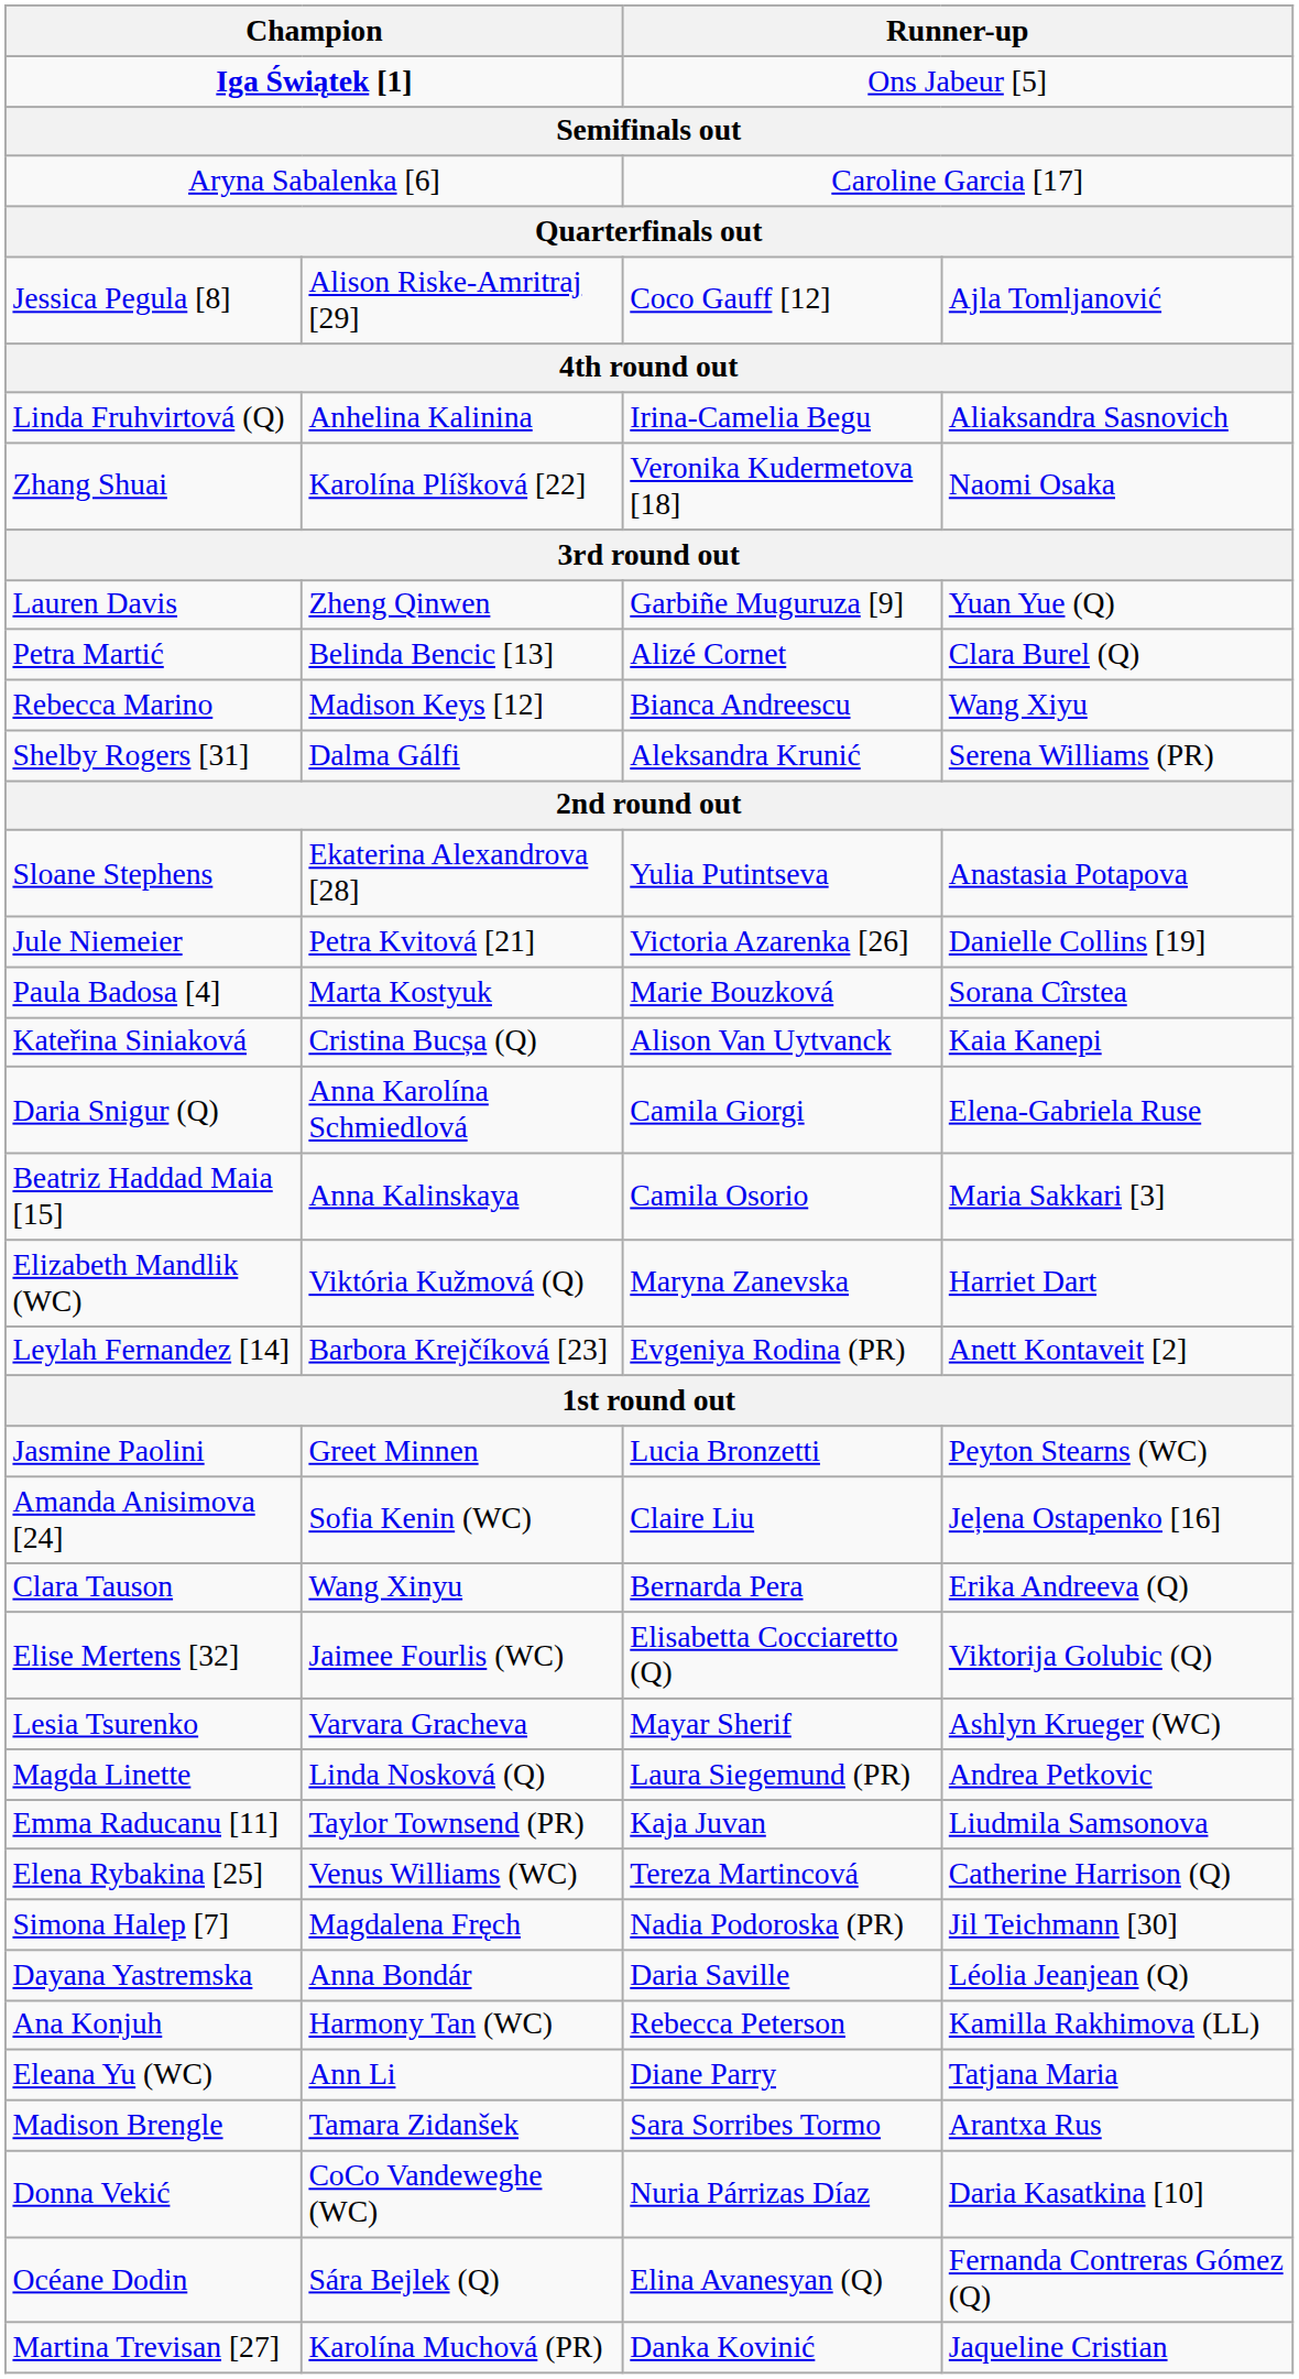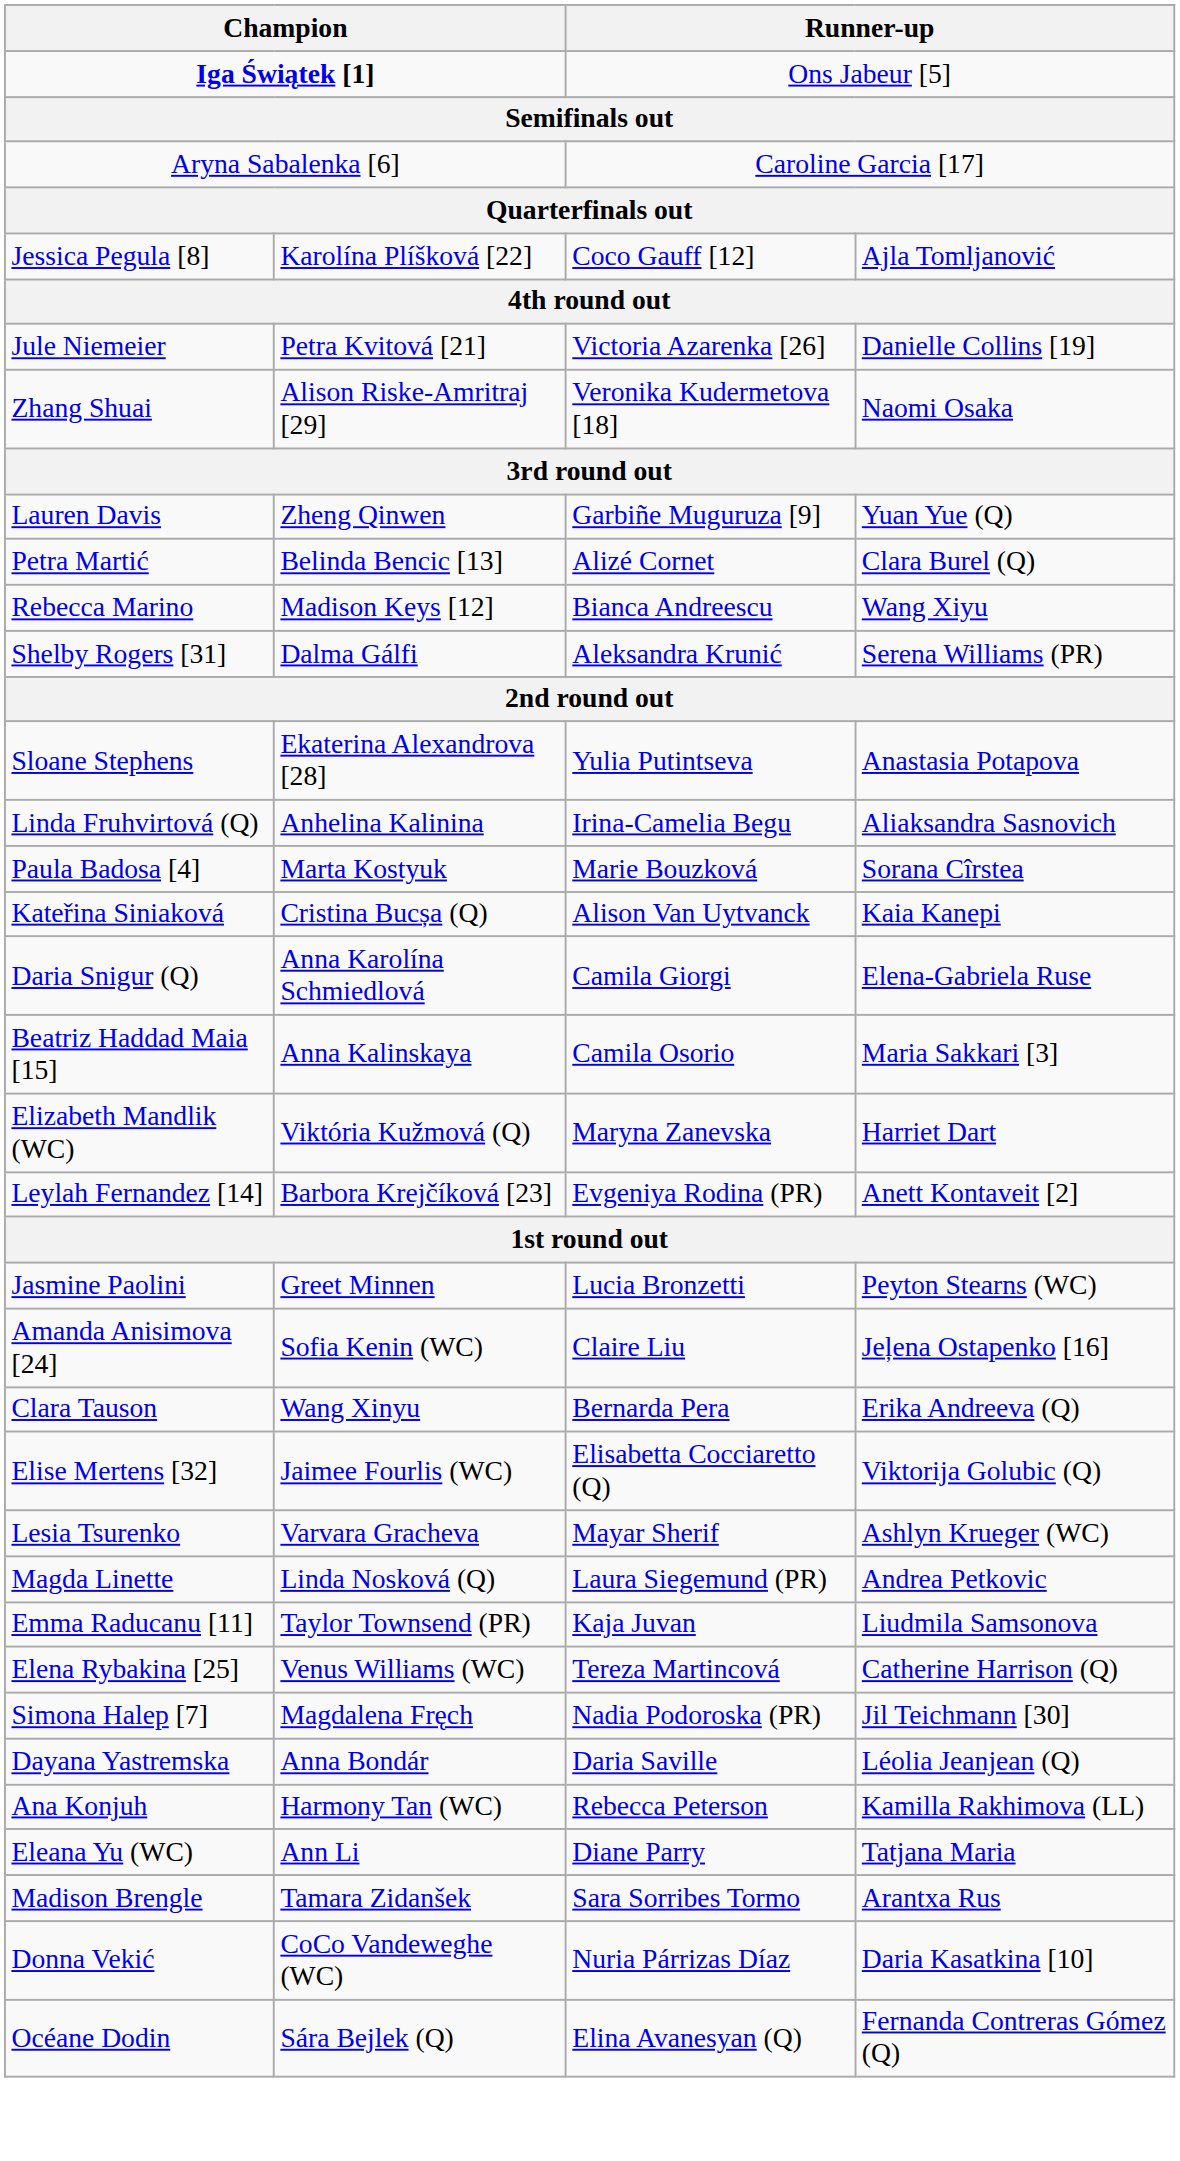 <table class="wikitable collapsible collapsed" style="font-size:90%">
 <tr>
 <th colspan=2>Champion</th>
 <th colspan=2>Runner-up</th>
 </tr>
 <tr style="text-align:center;">
 <td colspan=2> <strong><a href='#'>Iga Świątek</a> [1]</strong></td>
 <td colspan=2> <a href='#'>Ons Jabeur</a> [5]</td>
 </tr>
 <tr>
 <th colspan=4>Semifinals out</th>
 </tr>
 <tr style="text-align:center;">
 <td colspan=2> <a href='#'>Aryna Sabalenka</a> [6]</td>
 <td colspan=2> <a href='#'>Caroline Garcia</a> [17]</td>
 </tr>
 <tr>
 <th colspan=4>Quarterfinals out</th>
 </tr>
 <tr>
 <td> <a href='#'>Jessica Pegula</a> [8]</td>
-<td> <a href='#'>Alison Riske-Amritraj</a> [29]</td>
+<td> <a href='#'>Karolína Plíšková</a> [22]</td>
 <td> <a href='#'>Coco Gauff</a> [12]</td>
 <td> <a href='#'>Ajla Tomljanović</a></td>
 </tr>
 <tr>
 <th colspan=4>4th round out</th>
 </tr>
 <tr>
-<td> <a href='#'>Linda Fruhvirtová</a> (Q)</td>
-<td> <a href='#'>Anhelina Kalinina</a></td>
-<td> <a href='#'>Irina-Camelia Begu</a></td>
-<td> <a href='#'>Aliaksandra Sasnovich</a></td>
+<td> <a href='#'>Jule Niemeier</a></td>
+<td> <a href='#'>Petra Kvitová</a> [21]</td>
+<td> <a href='#'>Victoria Azarenka</a> [26]</td>
+<td> <a href='#'>Danielle Collins</a> [19]</td>
 </tr>
 <tr>
 <td> <a href='#'>Zhang Shuai</a></td>
-<td> <a href='#'>Karolína Plíšková</a> [22]</td>
+<td> <a href='#'>Alison Riske-Amritraj</a> [29]</td>
 <td> <a href='#'>Veronika Kudermetova</a> [18]</td>
 <td> <a href='#'>Naomi Osaka</a></td>
 </tr>
 <tr>
 <th colspan=4>3rd round out</th>
 </tr>
 <tr>
 <td> <a href='#'>Lauren Davis</a></td>
 <td> <a href='#'>Zheng Qinwen</a></td>
 <td> <a href='#'>Garbiñe Muguruza</a> [9]</td>
 <td> <a href='#'>Yuan Yue</a> (Q)</td>
 </tr>
 <tr>
 <td> <a href='#'>Petra Martić</a></td>
 <td> <a href='#'>Belinda Bencic</a> [13]</td>
 <td> <a href='#'>Alizé Cornet</a></td>
 <td> <a href='#'>Clara Burel</a> (Q)</td>
 </tr>
 <tr>
 <td> <a href='#'>Rebecca Marino</a></td>
 <td> <a href='#'>Madison Keys</a> [12]</td>
 <td> <a href='#'>Bianca Andreescu</a></td>
 <td> <a href='#'>Wang Xiyu</a></td>
 </tr>
 <tr>
 <td> <a href='#'>Shelby Rogers</a> [31]</td>
 <td> <a href='#'>Dalma Gálfi</a></td>
 <td> <a href='#'>Aleksandra Krunić</a></td>
 <td> <a href='#'>Serena Williams</a> (PR)</td>
 </tr>
 <tr>
 <th colspan=4>2nd round out</th>
 </tr>
 <tr>
 <td> <a href='#'>Sloane Stephens</a></td>
 <td> <a href='#'>Ekaterina Alexandrova</a> [28]</td>
 <td> <a href='#'>Yulia Putintseva</a></td>
 <td> <a href='#'>Anastasia Potapova</a></td>
 </tr>
 <tr>
-<td> <a href='#'>Jule Niemeier</a></td>
-<td> <a href='#'>Petra Kvitová</a> [21]</td>
-<td> <a href='#'>Victoria Azarenka</a> [26]</td>
-<td> <a href='#'>Danielle Collins</a> [19]</td>
+<td> <a href='#'>Linda Fruhvirtová</a> (Q)</td>
+<td> <a href='#'>Anhelina Kalinina</a></td>
+<td> <a href='#'>Irina-Camelia Begu</a></td>
+<td> <a href='#'>Aliaksandra Sasnovich</a></td>
 </tr>
 <tr>
 <td> <a href='#'>Paula Badosa</a> [4]</td>
 <td> <a href='#'>Marta Kostyuk</a></td>
 <td> <a href='#'>Marie Bouzková</a></td>
 <td> <a href='#'>Sorana Cîrstea</a></td>
 </tr>
 <tr>
 <td> <a href='#'>Kateřina Siniaková</a></td>
 <td> <a href='#'>Cristina Bucșa</a> (Q)</td>
 <td> <a href='#'>Alison Van Uytvanck</a></td>
 <td> <a href='#'>Kaia Kanepi</a></td>
 </tr>
 <tr>
 <td> <a href='#'>Daria Snigur</a> (Q)</td>
 <td> <a href='#'>Anna Karolína Schmiedlová</a></td>
 <td> <a href='#'>Camila Giorgi</a></td>
 <td> <a href='#'>Elena-Gabriela Ruse</a></td>
 </tr>
 <tr>
 <td> <a href='#'>Beatriz Haddad Maia</a> [15]</td>
 <td> <a href='#'>Anna Kalinskaya</a></td>
 <td> <a href='#'>Camila Osorio</a></td>
 <td> <a href='#'>Maria Sakkari</a> [3]</td>
 </tr>
 <tr>
 <td> <a href='#'>Elizabeth Mandlik</a> (WC)</td>
 <td> <a href='#'>Viktória Kužmová</a> (Q)</td>
 <td> <a href='#'>Maryna Zanevska</a></td>
 <td> <a href='#'>Harriet Dart</a></td>
 </tr>
 <tr>
 <td> <a href='#'>Leylah Fernandez</a> [14]</td>
 <td> <a href='#'>Barbora Krejčíková</a> [23]</td>
 <td> <a href='#'>Evgeniya Rodina</a> (PR)</td>
 <td> <a href='#'>Anett Kontaveit</a> [2]</td>
 </tr>
 <tr>
 <th colspan=4>1st round out</th>
 </tr>
 <tr>
 <td> <a href='#'>Jasmine Paolini</a></td>
 <td> <a href='#'>Greet Minnen</a></td>
 <td> <a href='#'>Lucia Bronzetti</a></td>
 <td> <a href='#'>Peyton Stearns</a> (WC)</td>
 </tr>
 <tr>
 <td> <a href='#'>Amanda Anisimova</a> [24]</td>
 <td> <a href='#'>Sofia Kenin</a> (WC)</td>
 <td> <a href='#'>Claire Liu</a></td>
 <td> <a href='#'>Jeļena Ostapenko</a> [16]</td>
 </tr>
 <tr>
 <td> <a href='#'>Clara Tauson</a></td>
 <td> <a href='#'>Wang Xinyu</a></td>
 <td> <a href='#'>Bernarda Pera</a></td>
 <td> <a href='#'>Erika Andreeva</a> (Q)</td>
 </tr>
 <tr>
 <td> <a href='#'>Elise Mertens</a> [32]</td>
 <td> <a href='#'>Jaimee Fourlis</a> (WC)</td>
 <td> <a href='#'>Elisabetta Cocciaretto</a> (Q)</td>
 <td> <a href='#'>Viktorija Golubic</a> (Q)</td>
 </tr>
 <tr>
 <td> <a href='#'>Lesia Tsurenko</a></td>
 <td> <a href='#'>Varvara Gracheva</a></td>
 <td> <a href='#'>Mayar Sherif</a></td>
 <td> <a href='#'>Ashlyn Krueger</a> (WC)</td>
 </tr>
 <tr>
 <td> <a href='#'>Magda Linette</a></td>
 <td> <a href='#'>Linda Nosková</a> (Q)</td>
 <td> <a href='#'>Laura Siegemund</a> (PR)</td>
 <td> <a href='#'>Andrea Petkovic</a></td>
 </tr>
 <tr>
 <td> <a href='#'>Emma Raducanu</a> [11]</td>
 <td> <a href='#'>Taylor Townsend</a> (PR)</td>
 <td> <a href='#'>Kaja Juvan</a></td>
 <td> <a href='#'>Liudmila Samsonova</a></td>
 </tr>
 <tr>
 <td> <a href='#'>Elena Rybakina</a> [25]</td>
 <td> <a href='#'>Venus Williams</a> (WC)</td>
 <td> <a href='#'>Tereza Martincová</a></td>
 <td> <a href='#'>Catherine Harrison</a> (Q)</td>
 </tr>
 <tr>
 <td> <a href='#'>Simona Halep</a> [7]</td>
 <td> <a href='#'>Magdalena Fręch</a></td>
 <td> <a href='#'>Nadia Podoroska</a> (PR)</td>
 <td> <a href='#'>Jil Teichmann</a> [30]</td>
 </tr>
 <tr>
 <td> <a href='#'>Dayana Yastremska</a></td>
 <td> <a href='#'>Anna Bondár</a></td>
 <td> <a href='#'>Daria Saville</a></td>
 <td> <a href='#'>Léolia Jeanjean</a> (Q)</td>
 </tr>
 <tr>
 <td> <a href='#'>Ana Konjuh</a></td>
 <td> <a href='#'>Harmony Tan</a> (WC)</td>
 <td> <a href='#'>Rebecca Peterson</a></td>
 <td> <a href='#'>Kamilla Rakhimova</a> (LL)</td>
 </tr>
 <tr>
 <td> <a href='#'>Eleana Yu</a> (WC)</td>
 <td> <a href='#'>Ann Li</a></td>
 <td> <a href='#'>Diane Parry</a></td>
 <td> <a href='#'>Tatjana Maria</a></td>
 </tr>
 <tr>
 <td> <a href='#'>Madison Brengle</a></td>
 <td> <a href='#'>Tamara Zidanšek</a></td>
 <td> <a href='#'>Sara Sorribes Tormo</a></td>
 <td> <a href='#'>Arantxa Rus</a></td>
 </tr>
 <tr>
 <td> <a href='#'>Donna Vekić</a></td>
 <td> <a href='#'>CoCo Vandeweghe</a> (WC)</td>
 <td> <a href='#'>Nuria Párrizas Díaz</a></td>
 <td> <a href='#'>Daria Kasatkina</a> [10]</td>
 </tr>
 <tr>
 <td> <a href='#'>Océane Dodin</a></td>
 <td> <a href='#'>Sára Bejlek</a> (Q)</td>
 <td> <a href='#'>Elina Avanesyan</a> (Q)</td>
 <td> <a href='#'>Fernanda Contreras Gómez</a> (Q)</td>
 </tr>
-<tr>
-<td> <a href='#'>Martina Trevisan</a> [27]</td>
-<td> <a href='#'>Karolína Muchová</a> (PR)</td>
-<td> <a href='#'>Danka Kovinić</a></td>
-<td> <a href='#'>Jaqueline Cristian</a></td>
-</tr>
 </table>
